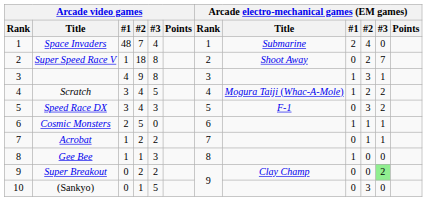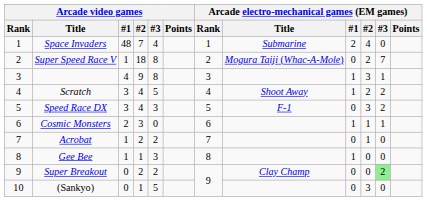 <table class="wikitable sortable" style="text-align:center">
 <tr>
 <th colspan="6"><a href='#'>Arcade video games</a></th>
 <th colspan="6">Arcade <a href='#'>electro-mechanical games</a> (EM games)</th>
 </tr>
 <tr>
 <th>Rank</th>
 <th>Title</th>
 <th>#1</th>
 <th>#2</th>
 <th>#3</th>
 <th>Points</th>
 <th>Rank</th>
 <th>Title</th>
 <th>#1</th>
 <th>#2</th>
 <th>#3</th>
 <th>Points</th>
 </tr>
 <tr>
 <td>1</td>
 <td><em><a href='#'>Space Invaders</a></em></td>
 <td>48</td>
 <td>7</td>
 <td>4</td>
 <td></td>
 <td>1</td>
 <td><em><a href='#'>Submarine</a></em></td>
 <td>2</td>
 <td>4</td>
 <td>0</td>
 <td></td>
 </tr>
 <tr>
 <td>2</td>
 <td><em><a href='#'>Super Speed Race V</a></em></td>
 <td>1</td>
 <td>18</td>
 <td>8</td>
 <td></td>
 <td>2</td>
-<td><em><a href='#'>Shoot Away</a></em></td>
+<td><a href='#'><em>Mogura Taiji</em> (<em>Whac-A-Mole</em>)</a></td>
 <td>0</td>
 <td>2</td>
 <td>7</td>
 <td></td>
 </tr>
 <tr>
 <td>3</td>
 <td></td>
 <td>4</td>
 <td>9</td>
 <td>8</td>
 <td></td>
 <td>3</td>
 <td></td>
 <td>1</td>
 <td>3</td>
 <td>1</td>
 <td></td>
 </tr>
 <tr>
 <td>4</td>
 <td><em>Scratch</em></td>
 <td>3</td>
 <td>4</td>
 <td>5</td>
 <td></td>
 <td>4</td>
-<td><a href='#'><em>Mogura Taiji</em> (<em>Whac-A-Mole</em>)</a></td>
+<td><em><a href='#'>Shoot Away</a></em></td>
 <td>1</td>
 <td>2</td>
 <td>2</td>
 <td></td>
 </tr>
 <tr>
 <td>5</td>
 <td><em><a href='#'>Speed Race DX</a></em></td>
 <td>3</td>
 <td>4</td>
 <td>3</td>
 <td></td>
 <td>5</td>
 <td><em><a href='#'>F-1</a></em></td>
 <td>0</td>
 <td>3</td>
 <td>2</td>
 <td></td>
 </tr>
 <tr>
 <td>6</td>
 <td><em><a href='#'>Cosmic Monsters</a></em></td>
 <td>2</td>
-<td>5</td>
+<td>3</td>
 <td>0</td>
 <td></td>
 <td>6</td>
 <td></td>
 <td>1</td>
 <td>1</td>
 <td>1</td>
 <td></td>
 </tr>
 <tr>
 <td>7</td>
 <td><em><a href='#'>Acrobat</a></em></td>
 <td>1</td>
 <td>2</td>
 <td>2</td>
 <td></td>
 <td>7</td>
 <td></td>
 <td>0</td>
 <td>1</td>
-<td>1</td>
+<td>0</td>
 <td></td>
 </tr>
 <tr>
 <td>8</td>
 <td><a href='#'><em>Gee Bee</em></a></td>
 <td>1</td>
 <td>1</td>
 <td>3</td>
 <td></td>
 <td>8</td>
 <td> </td>
 <td>1</td>
 <td>0</td>
 <td>0</td>
 <td></td>
 </tr>
 <tr>
 <td>9</td>
 <td><em><a href='#'>Super Breakout</a></em></td>
 <td>0</td>
 <td>2</td>
 <td>2</td>
 <td></td>
 <td rowspan="2">9</td>
 <td><em><a href='#'>Clay Champ</a></em></td>
 <td>0</td>
 <td>0</td>
 <td style="background: lightgreen;">2</td>
 <td></td>
 </tr>
 <tr>
 <td>10</td>
 <td> (Sankyo)</td>
 <td>0</td>
 <td>1</td>
 <td>5</td>
 <td></td>
 <td></td>
 <td>0</td>
 <td>3</td>
 <td>0</td>
 <td></td>
 </tr>
 </table>
